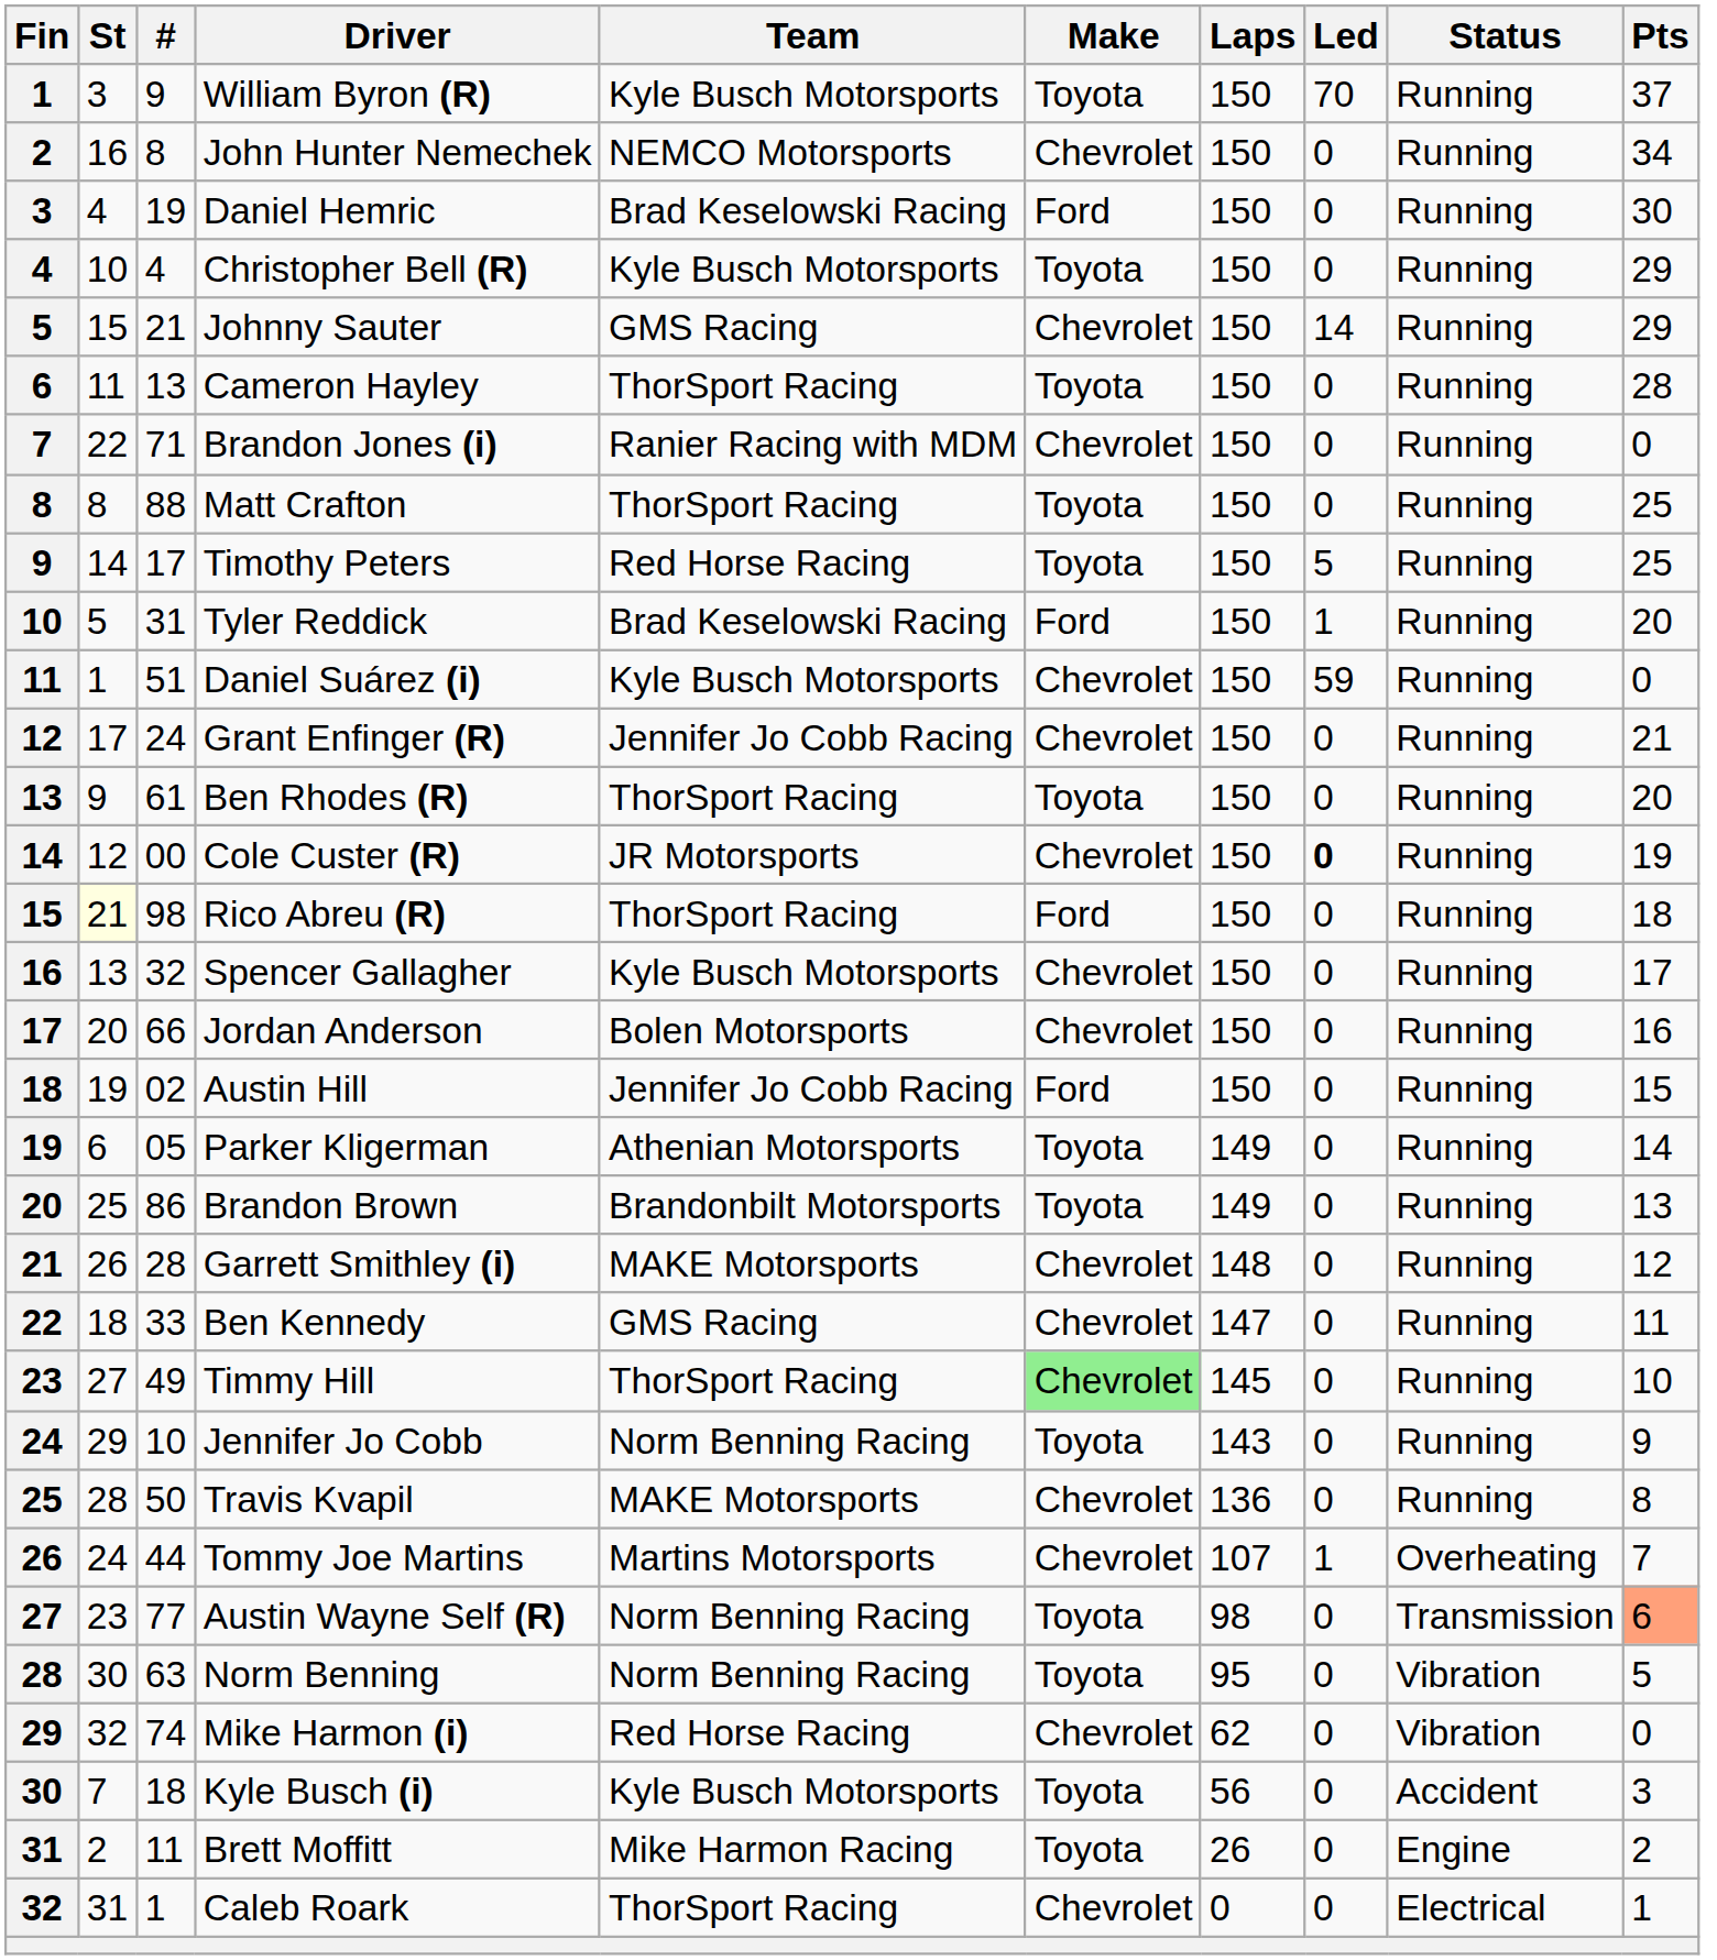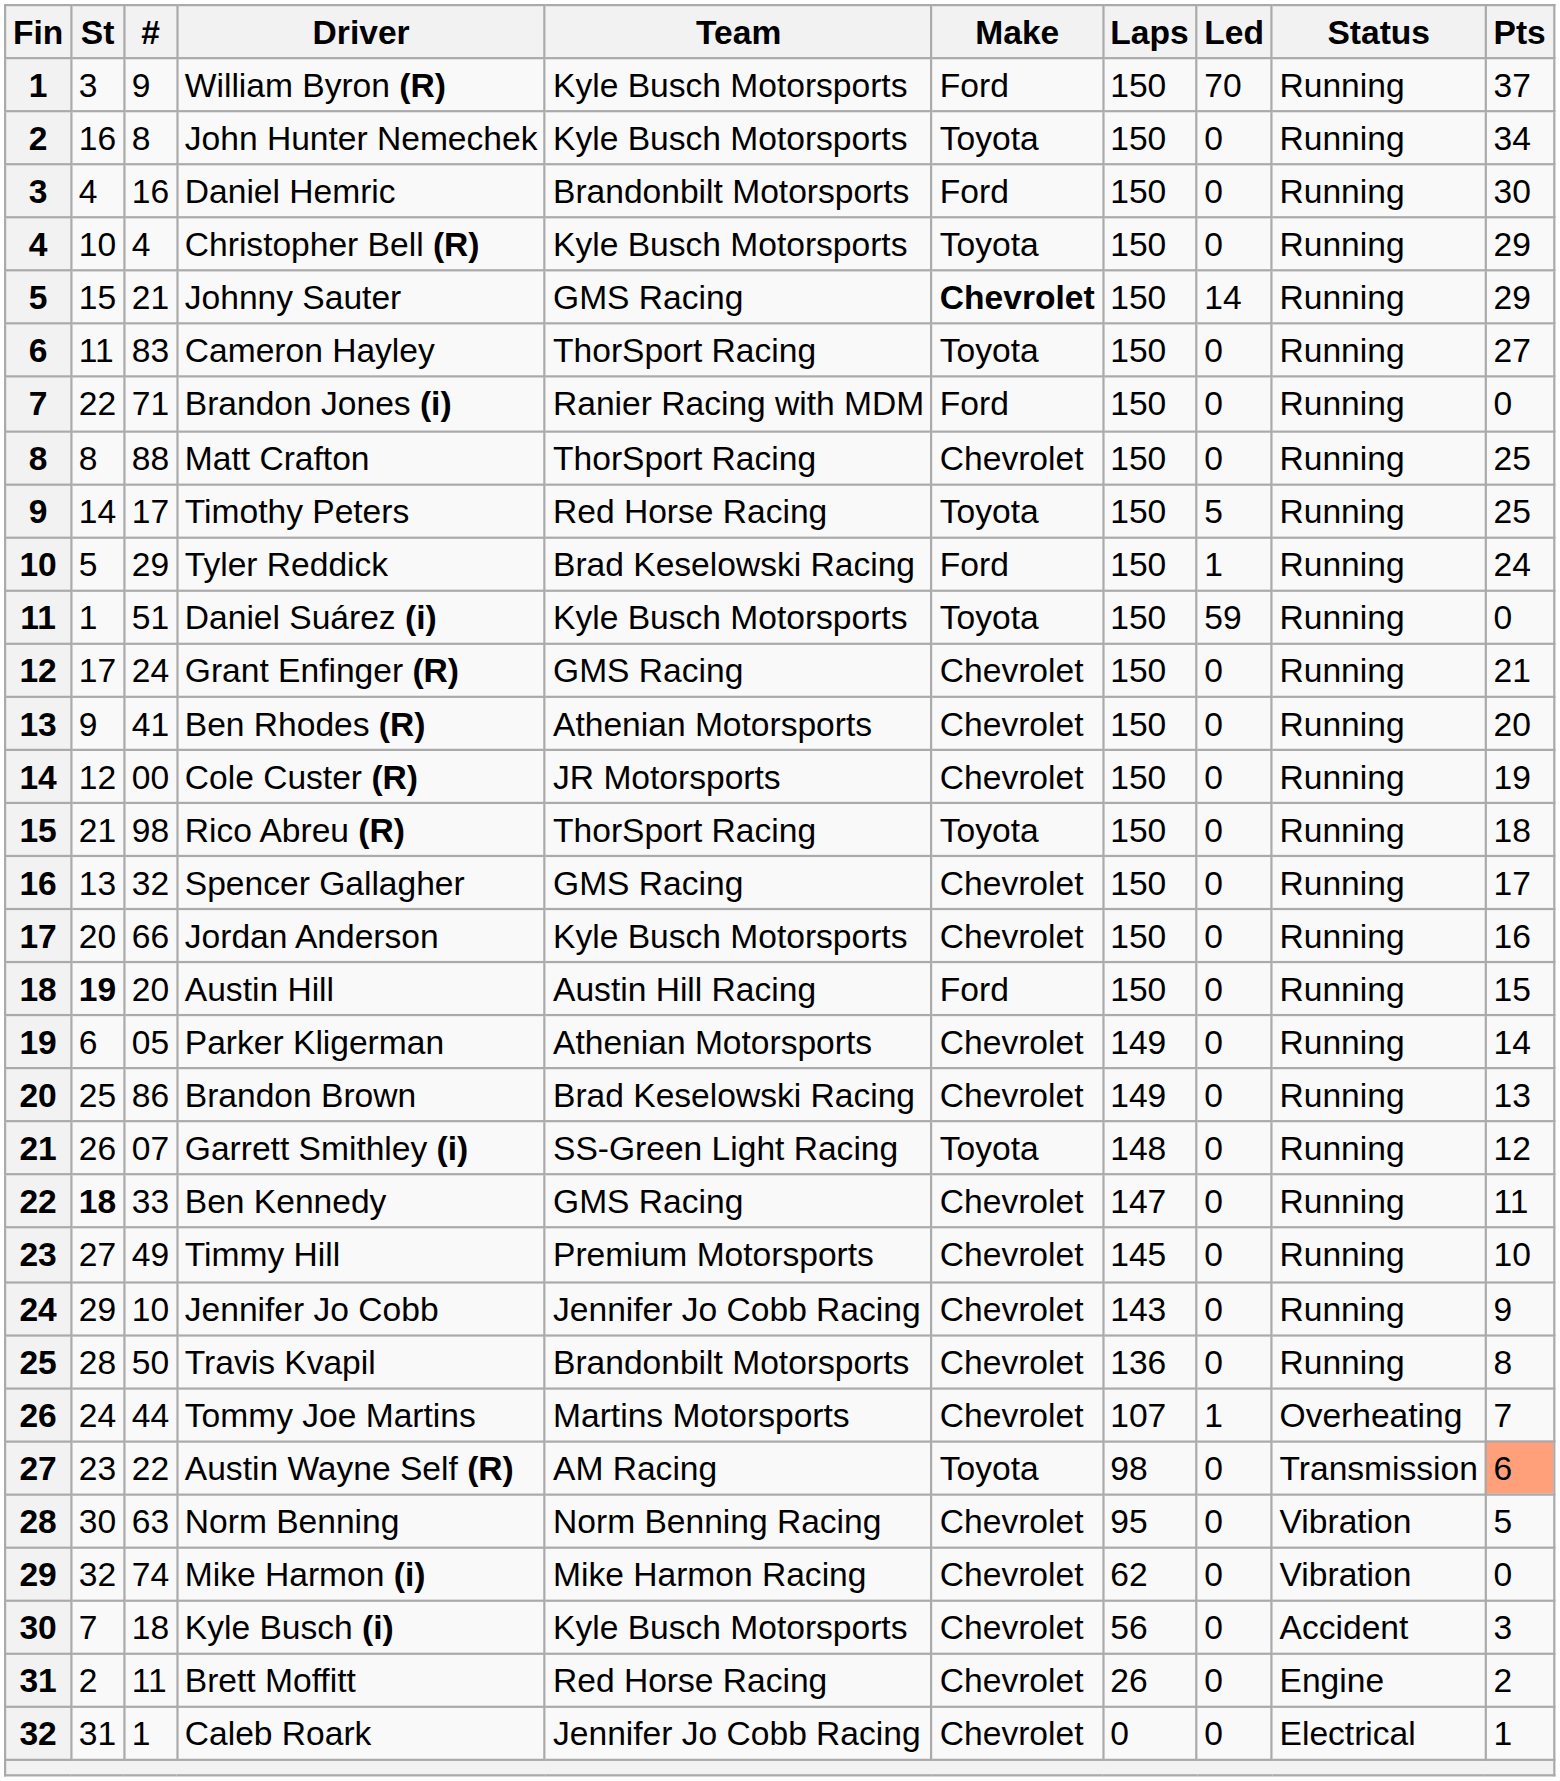 <table class="wikitable" style="font-size:95%">
 <tr>
 <th>Fin</th>
 <th>St</th>
 <th>#</th>
 <th>Driver</th>
 <th>Team</th>
 <th>Make</th>
 <th>Laps</th>
 <th>Led</th>
 <th>Status</th>
 <th>Pts</th>
 </tr>
 <tr>
 <th>1</th>
 <td>3</td>
 <td>9</td>
 <td>William Byron <strong>(R)</strong></td>
 <td>Kyle Busch Motorsports</td>
-<td>Toyota</td>
+<td>Ford</td>
 <td>150</td>
 <td>70</td>
 <td>Running</td>
 <td>37</td>
 </tr>
 <tr>
 <th>2</th>
 <td>16</td>
 <td>8</td>
 <td>John Hunter Nemechek</td>
-<td>NEMCO Motorsports</td>
-<td>Chevrolet</td>
+<td>Kyle Busch Motorsports</td>
+<td>Toyota</td>
 <td>150</td>
 <td>0</td>
 <td>Running</td>
 <td>34</td>
 </tr>
 <tr>
 <th>3</th>
 <td>4</td>
-<td>19</td>
+<td>16</td>
 <td>Daniel Hemric</td>
-<td>Brad Keselowski Racing</td>
+<td>Brandonbilt Motorsports</td>
 <td>Ford</td>
 <td>150</td>
 <td>0</td>
 <td>Running</td>
 <td>30</td>
 </tr>
 <tr>
 <th>4</th>
 <td>10</td>
 <td>4</td>
 <td>Christopher Bell <strong>(R)</strong></td>
 <td>Kyle Busch Motorsports</td>
 <td>Toyota</td>
 <td>150</td>
 <td>0</td>
 <td>Running</td>
 <td>29</td>
 </tr>
 <tr>
 <th>5</th>
 <td>15</td>
 <td>21</td>
 <td>Johnny Sauter</td>
 <td>GMS Racing</td>
-<td>Chevrolet</td>
+<td><strong>Chevrolet</strong></td>
 <td>150</td>
 <td>14</td>
 <td>Running</td>
 <td>29</td>
 </tr>
 <tr>
 <th>6</th>
 <td>11</td>
-<td>13</td>
+<td>83</td>
 <td>Cameron Hayley</td>
 <td>ThorSport Racing</td>
 <td>Toyota</td>
 <td>150</td>
 <td>0</td>
 <td>Running</td>
-<td>28</td>
+<td>27</td>
 </tr>
 <tr>
 <th>7</th>
 <td>22</td>
 <td>71</td>
 <td>Brandon Jones <strong>(i)</strong></td>
 <td>Ranier Racing with MDM</td>
-<td>Chevrolet</td>
+<td>Ford</td>
 <td>150</td>
 <td>0</td>
 <td>Running</td>
 <td>0</td>
 </tr>
 <tr>
 <th>8</th>
 <td>8</td>
 <td>88</td>
 <td>Matt Crafton</td>
 <td>ThorSport Racing</td>
-<td>Toyota</td>
+<td>Chevrolet</td>
 <td>150</td>
 <td>0</td>
 <td>Running</td>
 <td>25</td>
 </tr>
 <tr>
 <th>9</th>
 <td>14</td>
 <td>17</td>
 <td>Timothy Peters</td>
 <td>Red Horse Racing</td>
 <td>Toyota</td>
 <td>150</td>
 <td>5</td>
 <td>Running</td>
 <td>25</td>
 </tr>
 <tr>
 <th>10</th>
 <td>5</td>
-<td>31</td>
+<td>29</td>
 <td>Tyler Reddick</td>
 <td>Brad Keselowski Racing</td>
 <td>Ford</td>
 <td>150</td>
 <td>1</td>
 <td>Running</td>
-<td>20</td>
+<td>24</td>
 </tr>
 <tr>
 <th>11</th>
 <td>1</td>
 <td>51</td>
 <td>Daniel Suárez <strong>(i)</strong></td>
 <td>Kyle Busch Motorsports</td>
-<td>Chevrolet</td>
+<td>Toyota</td>
 <td>150</td>
 <td>59</td>
 <td>Running</td>
 <td>0</td>
 </tr>
 <tr>
 <th>12</th>
 <td>17</td>
 <td>24</td>
 <td>Grant Enfinger <strong>(R)</strong></td>
-<td>Jennifer Jo Cobb Racing</td>
+<td>GMS Racing</td>
 <td>Chevrolet</td>
 <td>150</td>
 <td>0</td>
 <td>Running</td>
 <td>21</td>
 </tr>
 <tr>
 <th>13</th>
 <td>9</td>
-<td>61</td>
+<td>41</td>
 <td>Ben Rhodes <strong>(R)</strong></td>
-<td>ThorSport Racing</td>
-<td>Toyota</td>
+<td>Athenian Motorsports</td>
+<td>Chevrolet</td>
 <td>150</td>
 <td>0</td>
 <td>Running</td>
 <td>20</td>
 </tr>
 <tr>
 <th>14</th>
 <td>12</td>
 <td>00</td>
 <td>Cole Custer <strong>(R)</strong></td>
 <td>JR Motorsports</td>
 <td>Chevrolet</td>
 <td>150</td>
-<td><strong>0</strong></td>
+<td>0</td>
 <td>Running</td>
 <td>19</td>
 </tr>
 <tr>
 <th>15</th>
-<td style="background: lightyellow;">21</td>
+<td>21</td>
 <td>98</td>
 <td>Rico Abreu <strong>(R)</strong></td>
 <td>ThorSport Racing</td>
-<td>Ford</td>
+<td>Toyota</td>
 <td>150</td>
 <td>0</td>
 <td>Running</td>
 <td>18</td>
 </tr>
 <tr>
 <th>16</th>
 <td>13</td>
 <td>32</td>
 <td>Spencer Gallagher</td>
-<td>Kyle Busch Motorsports</td>
+<td>GMS Racing</td>
 <td>Chevrolet</td>
 <td>150</td>
 <td>0</td>
 <td>Running</td>
 <td>17</td>
 </tr>
 <tr>
 <th>17</th>
 <td>20</td>
 <td>66</td>
 <td>Jordan Anderson</td>
-<td>Bolen Motorsports</td>
+<td>Kyle Busch Motorsports</td>
 <td>Chevrolet</td>
 <td>150</td>
 <td>0</td>
 <td>Running</td>
 <td>16</td>
 </tr>
 <tr>
 <th>18</th>
-<td>19</td>
-<td>02</td>
+<td><strong>19</strong></td>
+<td>20</td>
 <td>Austin Hill</td>
-<td>Jennifer Jo Cobb Racing</td>
+<td>Austin Hill Racing</td>
 <td>Ford</td>
 <td>150</td>
 <td>0</td>
 <td>Running</td>
 <td>15</td>
 </tr>
 <tr>
 <th>19</th>
 <td>6</td>
 <td>05</td>
 <td>Parker Kligerman</td>
 <td>Athenian Motorsports</td>
-<td>Toyota</td>
+<td>Chevrolet</td>
 <td>149</td>
 <td>0</td>
 <td>Running</td>
 <td>14</td>
 </tr>
 <tr>
 <th>20</th>
 <td>25</td>
 <td>86</td>
 <td>Brandon Brown</td>
-<td>Brandonbilt Motorsports</td>
-<td>Toyota</td>
+<td>Brad Keselowski Racing</td>
+<td>Chevrolet</td>
 <td>149</td>
 <td>0</td>
 <td>Running</td>
 <td>13</td>
 </tr>
 <tr>
 <th>21</th>
 <td>26</td>
-<td>28</td>
+<td>07</td>
 <td>Garrett Smithley <strong>(i)</strong></td>
-<td>MAKE Motorsports</td>
-<td>Chevrolet</td>
+<td>SS-Green Light Racing</td>
+<td>Toyota</td>
 <td>148</td>
 <td>0</td>
 <td>Running</td>
 <td>12</td>
 </tr>
 <tr>
 <th>22</th>
-<td>18</td>
+<td><strong>18</strong></td>
 <td>33</td>
 <td>Ben Kennedy</td>
 <td>GMS Racing</td>
 <td>Chevrolet</td>
 <td>147</td>
 <td>0</td>
 <td>Running</td>
 <td>11</td>
 </tr>
 <tr>
 <th>23</th>
 <td>27</td>
 <td>49</td>
 <td>Timmy Hill</td>
-<td>ThorSport Racing</td>
-<td style="background: lightgreen;">Chevrolet</td>
+<td>Premium Motorsports</td>
+<td>Chevrolet</td>
 <td>145</td>
 <td>0</td>
 <td>Running</td>
 <td>10</td>
 </tr>
 <tr>
 <th>24</th>
 <td>29</td>
 <td>10</td>
 <td>Jennifer Jo Cobb</td>
-<td>Norm Benning Racing</td>
-<td>Toyota</td>
+<td>Jennifer Jo Cobb Racing</td>
+<td>Chevrolet</td>
 <td>143</td>
 <td>0</td>
 <td>Running</td>
 <td>9</td>
 </tr>
 <tr>
 <th>25</th>
 <td>28</td>
 <td>50</td>
 <td>Travis Kvapil</td>
-<td>MAKE Motorsports</td>
+<td>Brandonbilt Motorsports</td>
 <td>Chevrolet</td>
 <td>136</td>
 <td>0</td>
 <td>Running</td>
 <td>8</td>
 </tr>
 <tr>
 <th>26</th>
 <td>24</td>
 <td>44</td>
 <td>Tommy Joe Martins</td>
 <td>Martins Motorsports</td>
 <td>Chevrolet</td>
 <td>107</td>
 <td>1</td>
 <td>Overheating</td>
 <td>7</td>
 </tr>
 <tr>
 <th>27</th>
 <td>23</td>
-<td>77</td>
+<td>22</td>
 <td>Austin Wayne Self <strong>(R)</strong></td>
-<td>Norm Benning Racing</td>
+<td>AM Racing</td>
 <td>Toyota</td>
 <td>98</td>
 <td>0</td>
 <td>Transmission</td>
 <td style="background: lightsalmon;">6</td>
 </tr>
 <tr>
 <th>28</th>
 <td>30</td>
 <td>63</td>
 <td>Norm Benning</td>
 <td>Norm Benning Racing</td>
-<td>Toyota</td>
+<td>Chevrolet</td>
 <td>95</td>
 <td>0</td>
 <td>Vibration</td>
 <td>5</td>
 </tr>
 <tr>
 <th>29</th>
 <td>32</td>
 <td>74</td>
 <td>Mike Harmon <strong>(i)</strong></td>
-<td>Red Horse Racing</td>
+<td>Mike Harmon Racing</td>
 <td>Chevrolet</td>
 <td>62</td>
 <td>0</td>
 <td>Vibration</td>
 <td>0</td>
 </tr>
 <tr>
 <th>30</th>
 <td>7</td>
 <td>18</td>
 <td>Kyle Busch <strong>(i)</strong></td>
 <td>Kyle Busch Motorsports</td>
-<td>Toyota</td>
+<td>Chevrolet</td>
 <td>56</td>
 <td>0</td>
 <td>Accident</td>
 <td>3</td>
 </tr>
 <tr>
 <th>31</th>
 <td>2</td>
 <td>11</td>
 <td>Brett Moffitt</td>
-<td>Mike Harmon Racing</td>
-<td>Toyota</td>
+<td>Red Horse Racing</td>
+<td>Chevrolet</td>
 <td>26</td>
 <td>0</td>
 <td>Engine</td>
 <td>2</td>
 </tr>
 <tr>
 <th>32</th>
 <td>31</td>
 <td>1</td>
 <td>Caleb Roark</td>
-<td>ThorSport Racing</td>
+<td>Jennifer Jo Cobb Racing</td>
 <td>Chevrolet</td>
 <td>0</td>
 <td>0</td>
 <td>Electrical</td>
 <td>1</td>
 </tr>
 <tr>
 <th colspan="10"></th>
 </tr>
 </table>
